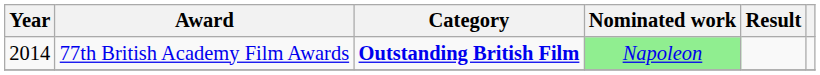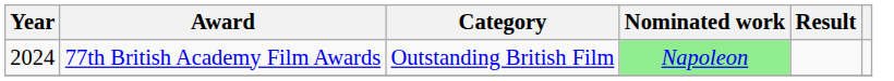 <table class="wikitable sortable plainrowheaders" style="text-align:center;">
 <tr>
 <th scope="col">Year</th>
 <th scope="col">Award</th>
 <th scope="col">Category</th>
 <th scope="col">Nominated work</th>
 <th scope="col">Result</th>
 <th scope="col" class="unsortable"></th>
 </tr>
 <tr>
-<td>2014</td>
+<td>2024</td>
 <td><a href='#'>77th British Academy Film Awards</a></td>
-<td><strong><a href='#'>Outstanding British Film</a> </strong></td>
+<td><a href='#'>Outstanding British Film</a> </td>
 <td style="background: lightgreen;"><em><a href='#'>Napoleon</a></em></td>
 <td></td>
 <td></td>
 </tr>
 <tr>
 </tr>
 </table>
